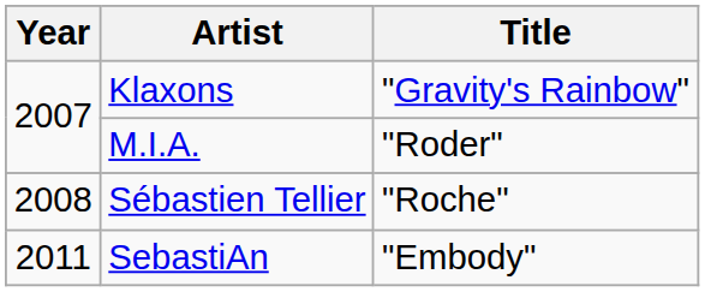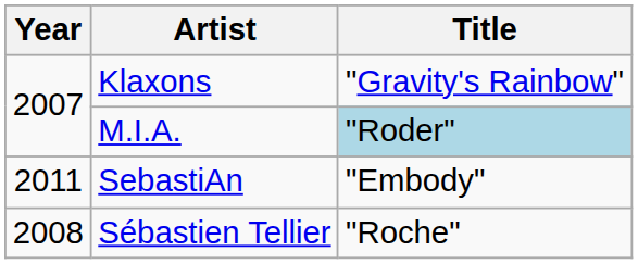 <table class="wikitable">
 <tr>
 <th>Year</th>
 <th>Artist</th>
 <th>Title</th>
 </tr>
 <tr>
 <td align="center" rowspan="2">2007</td>
 <td><a href='#'>Klaxons</a></td>
 <td>"<a href='#'>Gravity's Rainbow</a>"</td>
 </tr>
 <tr>
 <td><a href='#'>M.I.A.</a></td>
-<td>"Roder" </td>
+<td style="background: lightblue;">"Roder" </td>
+</tr>
+<tr>
+<td align="center">2011</td>
+<td><a href='#'>SebastiAn</a></td>
+<td>"Embody"</td>
 </tr>
 <tr>
 <td align="center">2008</td>
 <td><a href='#'>Sébastien Tellier</a></td>
 <td>"Roche"</td>
 </tr>
-<tr>
-<td align="center">2011</td>
-<td><a href='#'>SebastiAn</a></td>
-<td>"Embody"</td>
-</tr>
 </table>
